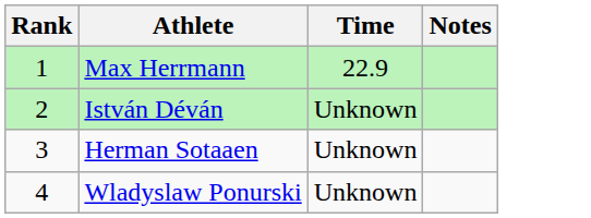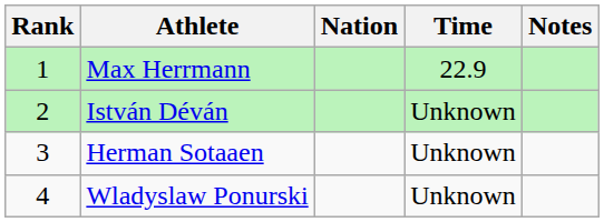 <table class="wikitable sortable" style="text-align:center">
 <tr>
 <th>Rank</th>
 <th>Athlete</th>
+<th>Nation</th>
 <th>Time</th>
 <th>Notes</th>
 </tr>
 <tr bgcolor=bbf3bb>
 <td>1</td>
 <td align=left><a href='#'>Max Herrmann</a></td>
+<td align=left></td>
 <td>22.9</td>
 <td></td>
 </tr>
 <tr bgcolor=bbf3bb>
 <td>2</td>
 <td align=left><a href='#'>István Déván</a></td>
+<td align=left></td>
 <td data-sort-value=30.0>Unknown</td>
 <td></td>
 </tr>
 <tr>
 <td>3</td>
 <td align=left><a href='#'>Herman Sotaaen</a></td>
+<td align=left></td>
 <td data-sort-value=30.0>Unknown</td>
 <td></td>
 </tr>
 <tr>
 <td>4</td>
 <td align=left><a href='#'>Wladyslaw Ponurski</a></td>
+<td align=left></td>
 <td data-sort-value=30.0>Unknown</td>
 <td></td>
 </tr>
 </table>
